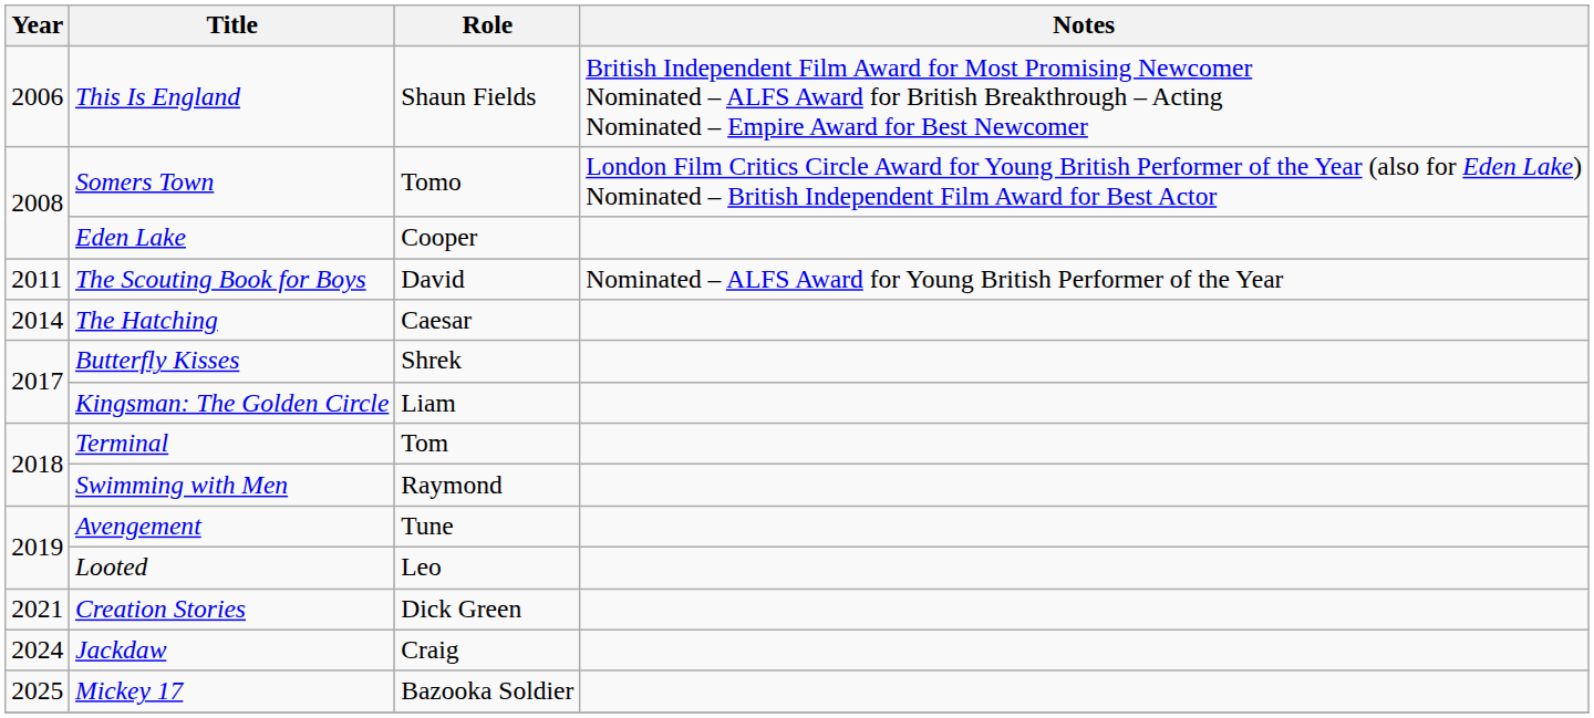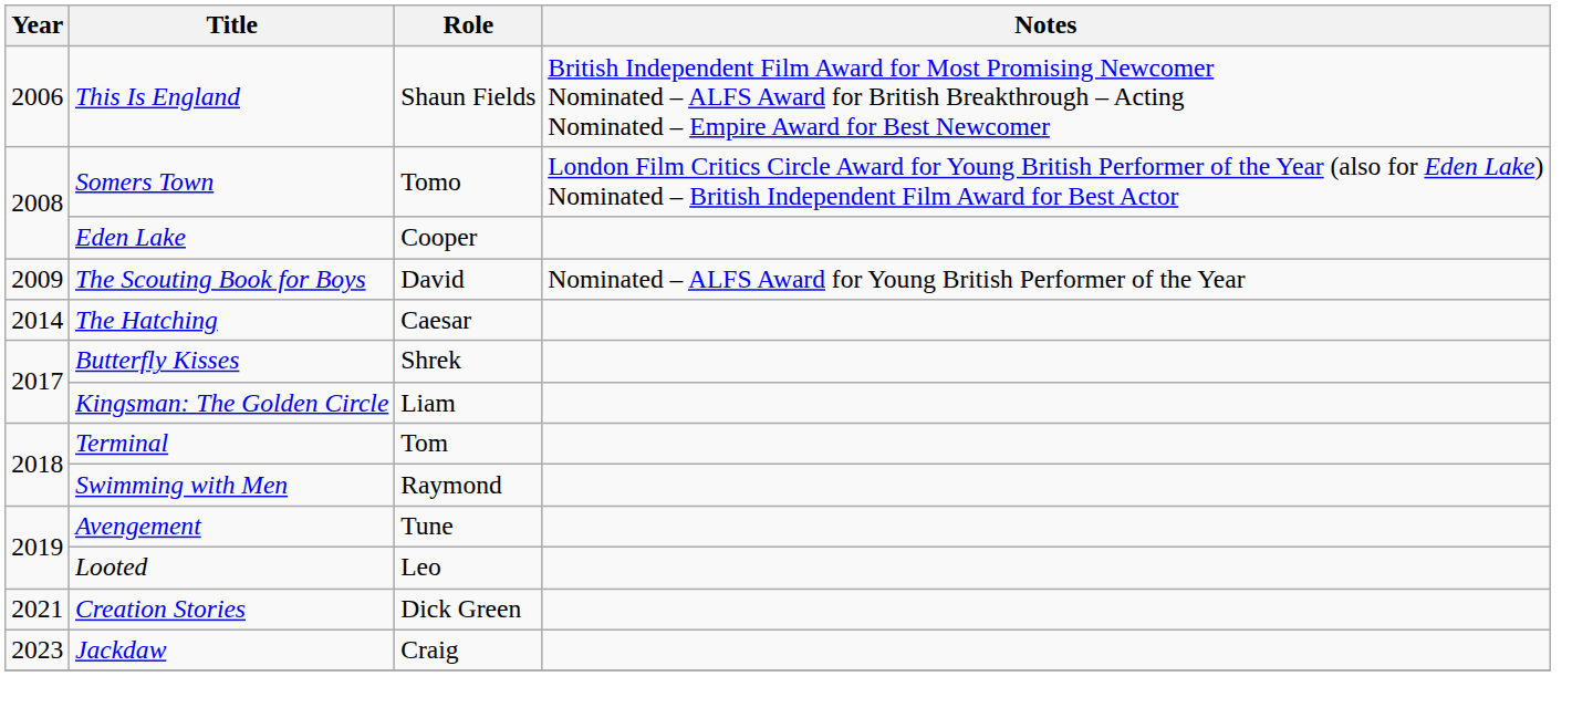 <table class="wikitable sortable">
 <tr>
 <th>Year</th>
 <th>Title</th>
 <th>Role</th>
 <th class="unsortable">Notes</th>
 </tr>
 <tr>
 <td>2006</td>
 <td><em><a href='#'>This Is England</a></em></td>
 <td>Shaun Fields</td>
 <td><a href='#'>British Independent Film Award for Most Promising Newcomer</a> <br> Nominated – <a href='#'>ALFS Award</a> for British Breakthrough – Acting <br> Nominated – <a href='#'>Empire Award for Best Newcomer</a></td>
 </tr>
 <tr>
 <td rowspan="2">2008</td>
 <td><a href='#'><em>Somers Town</em></a></td>
 <td>Tomo</td>
 <td><a href='#'>London Film Critics Circle Award for Young British Performer of the Year</a> (also for <em><a href='#'>Eden Lake</a></em>) <br> Nominated – <a href='#'>British Independent Film Award for Best Actor</a></td>
 </tr>
 <tr>
 <td><em><a href='#'>Eden Lake</a></em></td>
 <td>Cooper</td>
 <td></td>
 </tr>
 <tr>
-<td>2011</td>
+<td>2009</td>
 <td><em><a href='#'>The Scouting Book for Boys</a></em></td>
 <td>David</td>
 <td>Nominated – <a href='#'>ALFS Award</a> for Young British Performer of the Year</td>
 </tr>
 <tr>
 <td>2014</td>
 <td><em><a href='#'>The Hatching</a></em></td>
 <td>Caesar</td>
 <td></td>
 </tr>
 <tr>
 <td rowspan="2">2017</td>
 <td><em><a href='#'>Butterfly Kisses</a></em></td>
 <td>Shrek</td>
 <td></td>
 </tr>
 <tr>
 <td><em><a href='#'>Kingsman: The Golden Circle</a></em></td>
 <td>Liam</td>
 <td></td>
 </tr>
 <tr>
 <td rowspan="2">2018</td>
 <td><em><a href='#'>Terminal</a></em></td>
 <td>Tom</td>
 <td></td>
 </tr>
 <tr>
 <td><em><a href='#'>Swimming with Men</a></em></td>
 <td>Raymond</td>
 <td></td>
 </tr>
 <tr>
 <td rowspan="2">2019</td>
 <td><em><a href='#'>Avengement</a></em></td>
 <td>Tune</td>
 <td></td>
 </tr>
 <tr>
 <td><em>Looted</em></td>
 <td>Leo</td>
 <td></td>
 </tr>
 <tr>
 <td>2021</td>
 <td><em><a href='#'>Creation Stories</a></em></td>
 <td>Dick Green</td>
 <td></td>
 </tr>
 <tr>
-<td>2024</td>
+<td>2023</td>
 <td><em><a href='#'>Jackdaw</a></em></td>
 <td>Craig</td>
 <td></td>
 </tr>
 <tr>
-<td>2025</td>
-<td><em><a href='#'>Mickey 17</a></em></td>
-<td>Bazooka Soldier</td>
-<td></td>
-</tr>
-<tr>
 </tr>
 </table>
